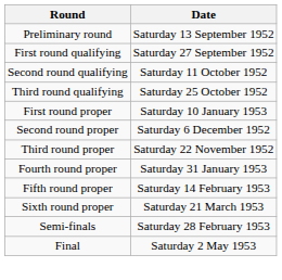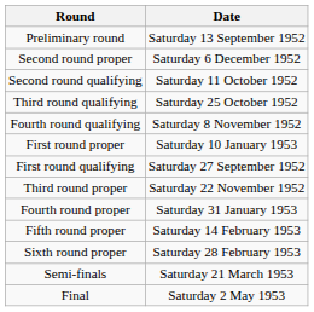 <table class="wikitable" style="text-align: center">
 <tr>
 <th>Round</th>
 <th>Date</th>
 </tr>
 <tr>
 <td>Preliminary round</td>
 <td>Saturday 13 September 1952</td>
 </tr>
 <tr>
-<td>First round qualifying</td>
-<td>Saturday 27 September 1952</td>
+<td>Second round proper</td>
+<td>Saturday 6 December 1952</td>
 </tr>
 <tr>
 <td>Second round qualifying</td>
 <td>Saturday 11 October 1952</td>
 </tr>
 <tr>
 <td>Third round qualifying</td>
 <td>Saturday 25 October 1952</td>
 </tr>
 <tr>
+<td>Fourth round qualifying</td>
+<td>Saturday 8 November 1952</td>
+</tr>
+<tr>
 <td>First round proper</td>
 <td>Saturday 10 January 1953</td>
 </tr>
 <tr>
-<td>Second round proper</td>
-<td>Saturday 6 December 1952</td>
+<td>First round qualifying</td>
+<td>Saturday 27 September 1952</td>
 </tr>
 <tr>
 <td>Third round proper</td>
 <td>Saturday 22 November 1952</td>
 </tr>
 <tr>
 <td>Fourth round proper</td>
 <td>Saturday 31 January 1953</td>
 </tr>
 <tr>
 <td>Fifth round proper</td>
 <td>Saturday 14 February 1953</td>
 </tr>
 <tr>
 <td>Sixth round proper</td>
-<td>Saturday 21 March 1953</td>
+<td>Saturday 28 February 1953</td>
 </tr>
 <tr>
 <td>Semi-finals</td>
-<td>Saturday 28 February 1953</td>
+<td>Saturday 21 March 1953</td>
 </tr>
 <tr>
 <td>Final</td>
 <td>Saturday 2 May 1953</td>
 </tr>
 </table>
